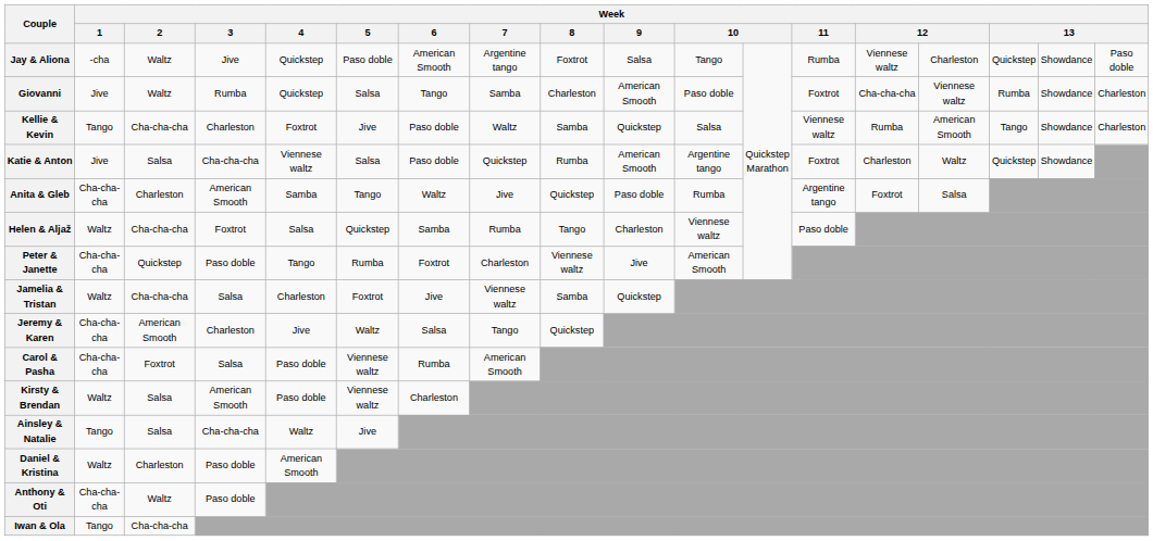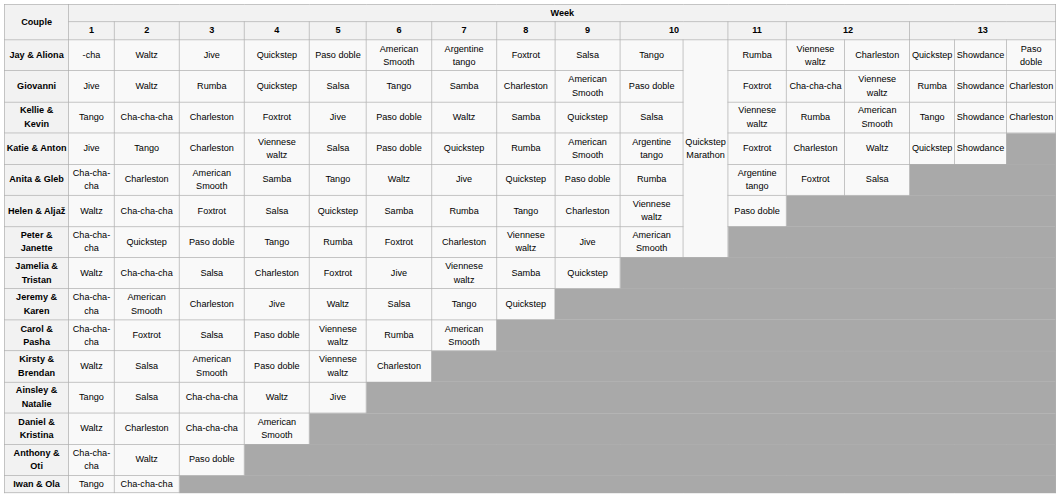 <table class="wikitable unsortable" style="text-align:center; font-size:85%; line-height:20px">
 <tr>
 <th rowspan="2">Couple</th>
 <th colspan="17">Week</th>
 </tr>
 <tr>
 <th scope="col">1</th>
 <th scope="col">2</th>
 <th scope="col">3</th>
 <th scope="col">4</th>
 <th scope="col">5</th>
 <th scope="col">6</th>
 <th scope="col">7</th>
 <th scope="col">8</th>
 <th scope="col">9</th>
 <th scope="col" colspan="2">10</th>
 <th scope="col">11</th>
 <th scope="col" colspan="2">12</th>
 <th scope="col" colspan="3">13</th>
 </tr>
 <tr>
 <th scope="row">Jay & Aliona</th>
 <td>-cha</td>
 <td>Waltz</td>
 <td>Jive</td>
 <td>Quickstep</td>
 <td>Paso doble</td>
 <td>American Smooth</td>
 <td>Argentine tango</td>
 <td>Foxtrot</td>
 <td>Salsa</td>
 <td>Tango</td>
 <td rowspan="7">Quickstep<br>Marathon</td>
 <td>Rumba</td>
 <td>Viennese waltz</td>
 <td>Charleston</td>
 <td>Quickstep</td>
 <td>Showdance</td>
 <td>Paso doble</td>
 </tr>
 <tr>
 <th scope="row"> Giovanni</th>
 <td>Jive</td>
 <td>Waltz</td>
 <td>Rumba</td>
 <td>Quickstep</td>
 <td>Salsa</td>
 <td>Tango</td>
 <td>Samba</td>
 <td>Charleston</td>
 <td>American Smooth</td>
 <td>Paso doble</td>
 <td>Foxtrot</td>
 <td>Cha-cha-cha</td>
 <td>Viennese waltz</td>
 <td>Rumba</td>
 <td>Showdance</td>
 <td>Charleston</td>
 </tr>
 <tr>
 <th scope="row">Kellie & Kevin</th>
 <td>Tango</td>
 <td>Cha-cha-cha</td>
 <td>Charleston</td>
 <td>Foxtrot</td>
 <td>Jive</td>
 <td>Paso doble</td>
 <td>Waltz</td>
 <td>Samba</td>
 <td>Quickstep</td>
 <td>Salsa</td>
 <td>Viennese waltz</td>
 <td>Rumba</td>
 <td>American Smooth</td>
 <td>Tango</td>
 <td>Showdance</td>
 <td>Charleston</td>
 </tr>
 <tr>
 <th scope="row">Katie & Anton</th>
 <td>Jive</td>
-<td>Salsa</td>
-<td>Cha-cha-cha</td>
+<td>Tango</td>
+<td>Charleston</td>
 <td>Viennese waltz</td>
 <td>Salsa</td>
 <td>Paso doble</td>
 <td>Quickstep</td>
 <td>Rumba</td>
 <td>American Smooth</td>
 <td>Argentine tango</td>
 <td>Foxtrot</td>
 <td>Charleston</td>
 <td>Waltz</td>
 <td>Quickstep</td>
 <td>Showdance</td>
 <td bgcolor="darkgrey"></td>
 </tr>
 <tr>
 <th scope="row">Anita & Gleb</th>
 <td>Cha-cha-cha</td>
 <td>Charleston</td>
 <td>American Smooth</td>
 <td>Samba</td>
 <td>Tango</td>
 <td>Waltz</td>
 <td>Jive</td>
 <td>Quickstep</td>
 <td>Paso doble</td>
 <td>Rumba</td>
 <td>Argentine tango</td>
 <td>Foxtrot</td>
 <td>Salsa</td>
 <td colspan="3" bgcolor="darkgrey"></td>
 </tr>
 <tr>
 <th scope="row">Helen & Aljaž</th>
 <td>Waltz</td>
 <td>Cha-cha-cha</td>
 <td>Foxtrot</td>
 <td>Salsa</td>
 <td>Quickstep</td>
 <td>Samba</td>
 <td>Rumba</td>
 <td>Tango</td>
 <td>Charleston</td>
 <td>Viennese waltz</td>
 <td>Paso doble</td>
 <td colspan="5" bgcolor="darkgrey"></td>
 </tr>
 <tr>
 <th scope="row">Peter & Janette</th>
 <td>Cha-cha-cha</td>
 <td>Quickstep</td>
 <td>Paso doble</td>
 <td>Tango</td>
 <td>Rumba</td>
 <td>Foxtrot</td>
 <td>Charleston</td>
 <td>Viennese waltz</td>
 <td>Jive</td>
 <td>American Smooth</td>
 <td colspan="6" bgcolor="darkgrey"></td>
 </tr>
 <tr>
 <th scope="row">Jamelia & Tristan</th>
 <td>Waltz</td>
 <td>Cha-cha-cha</td>
 <td>Salsa</td>
 <td>Charleston</td>
 <td>Foxtrot</td>
 <td>Jive</td>
 <td>Viennese waltz</td>
 <td>Samba</td>
 <td>Quickstep</td>
 <td colspan="8" bgcolor="darkgrey"></td>
 </tr>
 <tr>
 <th scope="row">Jeremy & Karen</th>
 <td>Cha-cha-cha</td>
 <td>American Smooth</td>
 <td>Charleston</td>
 <td>Jive</td>
 <td>Waltz</td>
 <td>Salsa</td>
 <td>Tango</td>
 <td>Quickstep</td>
 <td colspan="9" bgcolor="darkgrey"></td>
 </tr>
 <tr>
 <th scope="row">Carol & Pasha</th>
 <td>Cha-cha-cha</td>
 <td>Foxtrot</td>
 <td>Salsa</td>
 <td>Paso doble</td>
 <td>Viennese waltz</td>
 <td>Rumba</td>
 <td>American Smooth</td>
 <td colspan="10" bgcolor="darkgrey"></td>
 </tr>
 <tr>
 <th scope="row">Kirsty & Brendan</th>
 <td>Waltz</td>
 <td>Salsa</td>
 <td>American Smooth</td>
 <td>Paso doble</td>
 <td>Viennese waltz</td>
 <td>Charleston</td>
 <td colspan="11" bgcolor="darkgrey"></td>
 </tr>
 <tr>
 <th scope="row">Ainsley & Natalie</th>
 <td>Tango</td>
 <td>Salsa</td>
 <td>Cha-cha-cha</td>
 <td>Waltz</td>
 <td>Jive</td>
 <td colspan="12" bgcolor="darkgrey"></td>
 </tr>
 <tr>
 <th scope="row">Daniel & Kristina</th>
 <td>Waltz</td>
 <td>Charleston</td>
-<td>Paso doble</td>
+<td>Cha-cha-cha</td>
 <td>American Smooth</td>
 <td colspan="13" bgcolor="darkgrey"></td>
 </tr>
 <tr>
 <th scope="row">Anthony & Oti</th>
 <td>Cha-cha-cha</td>
 <td>Waltz</td>
 <td>Paso doble</td>
 <td colspan="14" bgcolor="darkgrey"></td>
 </tr>
 <tr>
 <th scope="row">Iwan & Ola</th>
 <td>Tango</td>
 <td>Cha-cha-cha</td>
 <td colspan="15" bgcolor="darkgrey"></td>
 </tr>
 </table>
